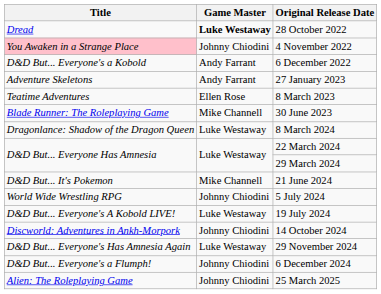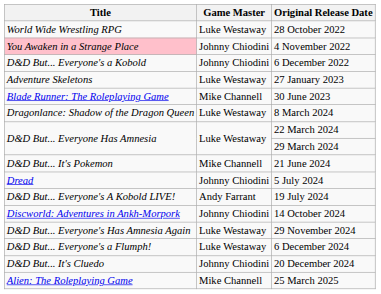 <table class="wikitable">
 <tr>
 <th>Title</th>
 <th>Game Master</th>
 <th>Original Release Date</th>
 </tr>
 <tr>
-<td><em><a href='#'>Dread</a></em></td>
-<td><strong>Luke Westaway</strong></td>
+<td><em>World Wide Wrestling RPG</em></td>
+<td>Luke Westaway</td>
 <td>28 October 2022</td>
 </tr>
 <tr>
 <td style="background: pink;"><em>You Awaken in a Strange Place</em></td>
 <td>Johnny Chiodini</td>
 <td>4 November 2022</td>
 </tr>
 <tr>
 <td><em>D&D But... Everyone's a Kobold</em></td>
-<td>Andy Farrant</td>
+<td>Johnny Chiodini</td>
 <td>6 December 2022</td>
 </tr>
 <tr>
 <td><em>Adventure Skeletons</em></td>
-<td>Andy Farrant</td>
+<td>Luke Westaway</td>
 <td>27 January 2023</td>
-</tr>
-<tr>
-<td><em>Teatime Adventures</em></td>
-<td>Ellen Rose</td>
-<td>8 March 2023</td>
 </tr>
 <tr>
 <td><em><a href='#'>Blade Runner: The Roleplaying Game</a></em></td>
 <td>Mike Channell</td>
 <td>30 June 2023</td>
 </tr>
 <tr>
 <td><em>Dragonlance: Shadow of the Dragon Queen</em></td>
 <td>Luke Westaway</td>
 <td>8 March 2024</td>
 </tr>
 <tr>
 <td rowspan=2><em>D&D But... Everyone Has Amnesia</em></td>
 <td rowspan=2>Luke Westaway</td>
 <td>22 March 2024</td>
 </tr>
 <tr>
 <td>29 March 2024</td>
 </tr>
 <tr>
 <td><em>D&D But... It's Pokemon</em></td>
 <td>Mike Channell</td>
 <td>21 June 2024</td>
 </tr>
 <tr>
-<td><em>World Wide Wrestling RPG</em></td>
+<td><em><a href='#'>Dread</a></em></td>
 <td>Johnny Chiodini</td>
 <td>5 July 2024</td>
 </tr>
 <tr>
 <td><em>D&D But... Everyone's A Kobold LIVE!</em></td>
-<td>Luke Westaway</td>
+<td>Andy Farrant</td>
 <td>19 July 2024</td>
 </tr>
 <tr>
 <td><em><a href='#'>Discworld: Adventures in Ankh-Morpork</a></em></td>
 <td>Johnny Chiodini</td>
 <td>14 October 2024</td>
 </tr>
 <tr>
 <td><em>D&D But... Everyone's Has Amnesia Again</em></td>
 <td>Luke Westaway</td>
 <td>29 November 2024</td>
 </tr>
 <tr>
 <td><em>D&D But... Everyone's a Flumph!</em></td>
-<td>Johnny Chiodini</td>
+<td>Luke Westaway</td>
 <td>6 December 2024</td>
 </tr>
 <tr>
+<td><em>D&D But... It's Cluedo</em></td>
+<td>Johnny Chiodini</td>
+<td>20 December 2024</td>
+</tr>
+<tr>
 <td><em><a href='#'>Alien: The Roleplaying Game</a></em></td>
-<td>Johnny Chiodini</td>
+<td>Mike Channell</td>
 <td>25 March 2025</td>
 </tr>
 </table>
